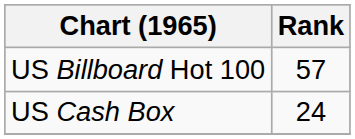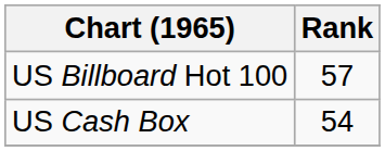 <table class="wikitable">
 <tr>
 <th>Chart (1965)</th>
 <th style="text-align:center;">Rank</th>
 </tr>
 <tr>
 <td>US <em>Billboard</em> Hot 100</td>
 <td style="text-align:center;">57</td>
 </tr>
 <tr>
 <td>US <em>Cash Box</em> </td>
-<td style="text-align:center;">24</td>
+<td style="text-align:center;">54</td>
 </tr>
 <tr>
 </tr>
 </table>
